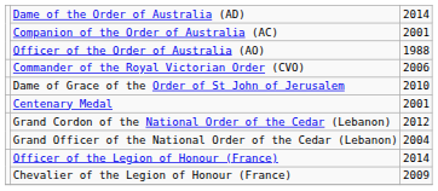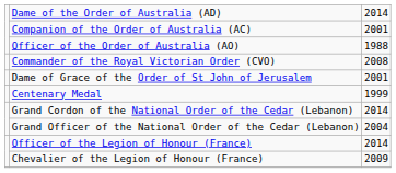 <table class="wikitable">
 <tr>
 <td rowspan="3"></td>
 <td><a href='#'>Dame of the Order of Australia</a> (AD)</td>
 <td>2014</td>
 </tr>
 <tr>
 <td><a href='#'>Companion of the Order of Australia</a> (AC)</td>
 <td>2001</td>
 </tr>
 <tr>
 <td><a href='#'>Officer of the Order of Australia</a> (AO)</td>
 <td>1988</td>
 </tr>
 <tr>
 <td></td>
 <td><a href='#'>Commander of the Royal Victorian Order</a> (CVO)</td>
-<td>2006</td>
+<td>2008</td>
 </tr>
 <tr>
 <td></td>
 <td>Dame of Grace of the <a href='#'>Order of St John of Jerusalem</a></td>
-<td>2010</td>
+<td>2001</td>
 </tr>
 <tr>
 <td></td>
 <td><a href='#'>Centenary Medal</a></td>
-<td>2001</td>
+<td>1999</td>
 </tr>
 <tr>
 <td rowspan=2></td>
 <td>Grand Cordon of the <a href='#'>National Order of the Cedar</a> (Lebanon)</td>
-<td>2012</td>
+<td>2014</td>
 </tr>
 <tr>
 <td>Grand Officer of the National Order of the Cedar (Lebanon)</td>
 <td>2004</td>
 </tr>
 <tr>
 <td rowspan=2></td>
 <td><a href='#'>Officer of the Legion of Honour (France)</a></td>
 <td>2014</td>
 </tr>
 <tr>
 <td>Chevalier of the Legion of Honour (France)</td>
 <td>2009</td>
 </tr>
 <tr>
 </tr>
 </table>
